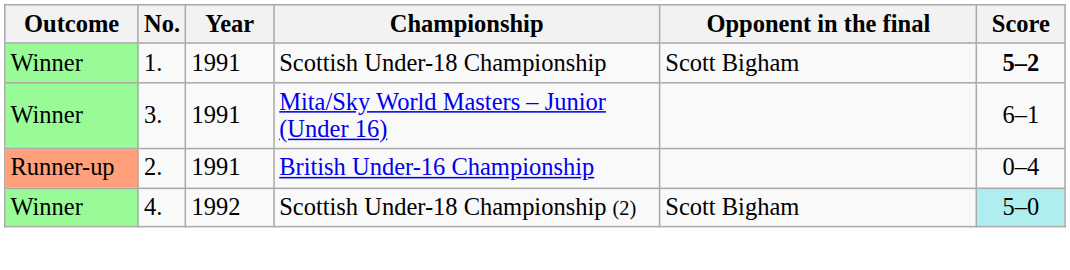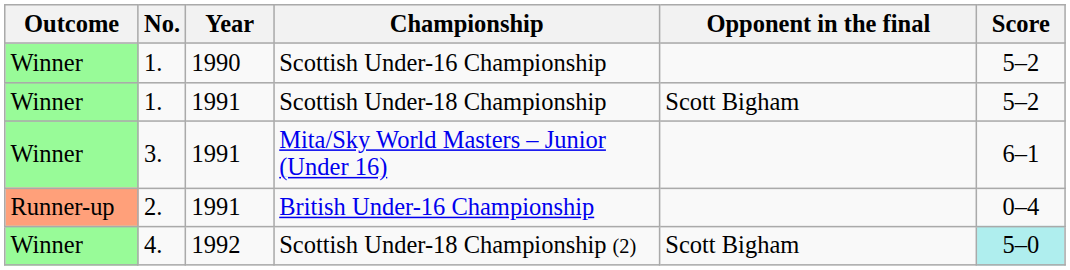 <table class="wikitable sortable">
 <tr>
 <th scope="col" style="width:80px;">Outcome</th>
 <th scope="col" style="width:20px;">No.</th>
 <th scope="col" style="width:50px;">Year</th>
 <th scope="col" style="width:245px;">Championship</th>
 <th scope="col" style="width:200px;">Opponent in the final</th>
 <th scope="col" style="width:50px;">Score</th>
 </tr>
 <tr>
 <td style="background:#98FB98">Winner</td>
 <td>1.</td>
+<td>1990</td>
+<td>Scottish Under-16 Championship</td>
+<td> </td>
+<td style="text-align:center;">5–2</td>
+</tr>
+<tr>
+<td style="background:#98FB98">Winner</td>
+<td>1.</td>
 <td>1991</td>
 <td>Scottish Under-18 Championship</td>
 <td> Scott Bigham</td>
-<td style="text-align:center;"><strong>5–2</strong></td>
+<td style="text-align:center;">5–2</td>
 </tr>
 <tr>
 <td style="background:#98FB98">Winner</td>
 <td>3.</td>
 <td>1991</td>
 <td><a href='#'>Mita/Sky World Masters – Junior (Under 16)</a></td>
 <td> </td>
 <td style="text-align:center;">6–1</td>
 </tr>
 <tr>
 <td style="background:#ffa07a;">Runner-up</td>
 <td>2.</td>
 <td>1991</td>
 <td><a href='#'>British Under-16 Championship</a></td>
 <td> </td>
 <td style="text-align:center;">0–4</td>
 </tr>
 <tr>
 <td style="background:#98FB98">Winner</td>
 <td>4.</td>
 <td>1992</td>
 <td>Scottish Under-18 Championship <small>(2)</small></td>
 <td> Scott Bigham</td>
 <td style="background: paleturquoise; text-align:center;">5–0</td>
 </tr>
 </table>
